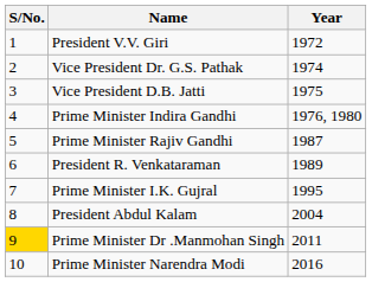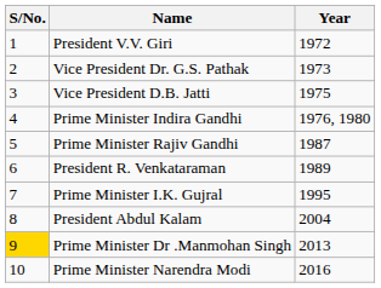 <table class="wikitable">
 <tr>
 <th>S/No.</th>
 <th>Name</th>
 <th>Year</th>
 </tr>
 <tr>
 <td>1</td>
 <td>President V.V. Giri</td>
 <td>1972</td>
 </tr>
 <tr>
 <td>2</td>
 <td>Vice President Dr. G.S. Pathak</td>
-<td>1974</td>
+<td>1973</td>
 </tr>
 <tr>
 <td>3</td>
 <td>Vice President D.B. Jatti</td>
 <td>1975</td>
 </tr>
 <tr>
 <td>4</td>
 <td>Prime Minister Indira Gandhi</td>
 <td>1976, 1980</td>
 </tr>
 <tr>
 <td>5</td>
 <td>Prime Minister Rajiv Gandhi</td>
 <td>1987</td>
 </tr>
 <tr>
 <td>6</td>
 <td>President R. Venkataraman</td>
 <td>1989</td>
 </tr>
 <tr>
 <td>7</td>
 <td>Prime Minister I.K. Gujral</td>
 <td>1995</td>
 </tr>
 <tr>
 <td>8</td>
 <td>President Abdul Kalam</td>
 <td>2004</td>
 </tr>
 <tr>
 <td style="background: gold;">9</td>
 <td>Prime Minister Dr .Manmohan Singh</td>
-<td>2011</td>
+<td>2013</td>
 </tr>
 <tr>
 <td>10</td>
 <td>Prime Minister Narendra Modi</td>
 <td>2016</td>
 </tr>
 </table>
